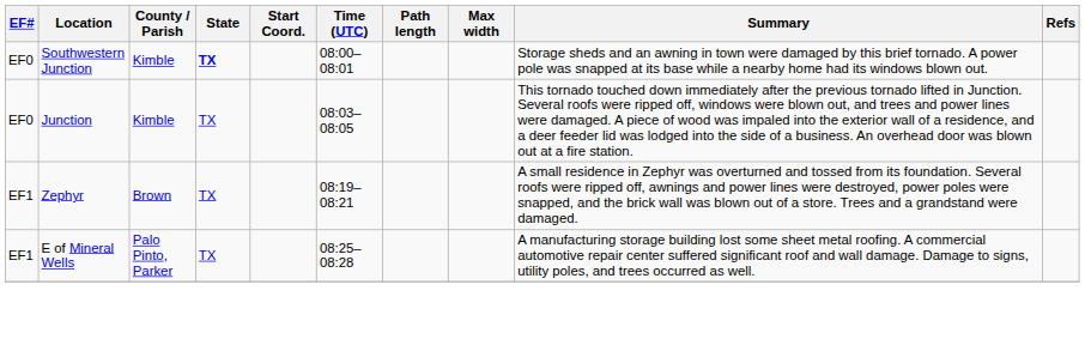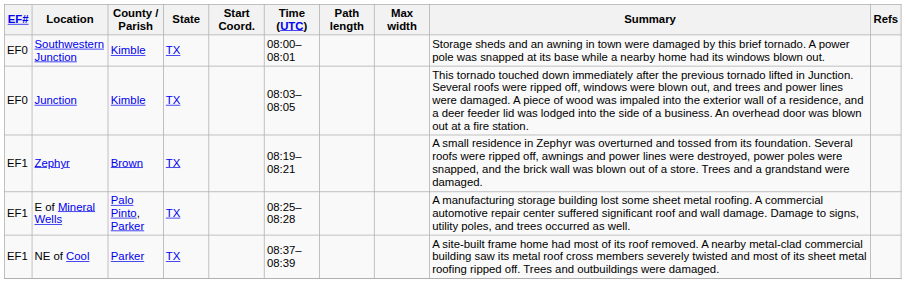 <table class="wikitable sortable" style="width:100%;">
 <tr>
 <th scope="col"  style="width:3%; text-align:center;"><a href='#'>EF#</a></th>
 <th scope="col"  style="width:7%; text-align:center;" class="unsortable">Location</th>
 <th scope="col"  style="width:6%; text-align:center;" class="unsortable">County / Parish</th>
 <th scope="col"  style="width:5%; text-align:center;">State</th>
 <th scope="col"  style="width:6%; text-align:center;">Start Coord.</th>
 <th scope="col"  style="width:6%; text-align:center;">Time (<a href='#'>UTC</a>)</th>
 <th scope="col"  style="width:6%; text-align:center;">Path length</th>
 <th scope="col"  style="width:6%; text-align:center;">Max width</th>
 <th scope="col" class="unsortable" style="width:48%; text-align:center;">Summary</th>
 <th scope="col" class="unsortable" style="width:3%; text-align:center;">Refs</th>
 </tr>
 <tr>
 <td bgcolor=>EF0</td>
 <td><a href='#'>Southwestern Junction</a></td>
 <td><a href='#'>Kimble</a></td>
-<td><strong><a href='#'>TX</a></strong></td>
+<td><a href='#'>TX</a></td>
 <td></td>
 <td>08:00–08:01</td>
 <td></td>
 <td></td>
 <td>Storage sheds and an awning in town were damaged by this brief tornado. A power pole was snapped at its base while a nearby home had its windows blown out.</td>
 <td></td>
 </tr>
 <tr>
 <td bgcolor=>EF0</td>
 <td><a href='#'>Junction</a></td>
 <td><a href='#'>Kimble</a></td>
 <td><a href='#'>TX</a></td>
 <td></td>
 <td>08:03–08:05</td>
 <td></td>
 <td></td>
 <td>This tornado touched down immediately after the previous tornado lifted in Junction. Several roofs were ripped off, windows were blown out, and trees and power lines were damaged. A piece of wood was impaled into the exterior wall of a residence, and a deer feeder lid was lodged into the side of a business. An overhead door was blown out at a fire station.</td>
 <td></td>
 </tr>
 <tr>
 <td bgcolor=>EF1</td>
 <td><a href='#'>Zephyr</a></td>
 <td><a href='#'>Brown</a></td>
 <td><a href='#'>TX</a></td>
 <td></td>
 <td>08:19–08:21</td>
 <td></td>
 <td></td>
 <td>A small residence in Zephyr was overturned and tossed  from its foundation. Several roofs were ripped off, awnings and power lines were destroyed, power poles were snapped, and the brick wall was blown out of a store. Trees and a grandstand were damaged.</td>
 <td></td>
 </tr>
 <tr>
 <td bgcolor=>EF1</td>
 <td>E of <a href='#'>Mineral Wells</a></td>
 <td><a href='#'>Palo Pinto</a>, <a href='#'>Parker</a></td>
 <td><a href='#'>TX</a></td>
 <td></td>
 <td>08:25–08:28</td>
 <td></td>
 <td></td>
 <td>A manufacturing storage building lost some sheet metal roofing. A commercial automotive repair center suffered significant roof and wall damage. Damage to signs, utility poles, and trees occurred as well.</td>
 <td></td>
 </tr>
 <tr>
+<td bgcolor=>EF1</td>
+<td>NE of <a href='#'>Cool</a></td>
+<td><a href='#'>Parker</a></td>
+<td><a href='#'>TX</a></td>
+<td></td>
+<td>08:37–08:39</td>
+<td></td>
+<td></td>
+<td>A site-built frame home had most of its roof removed. A nearby metal-clad commercial building saw its metal roof cross members severely twisted and most of its sheet metal roofing ripped off. Trees and outbuildings were damaged.</td>
+<td></td>
+</tr>
+<tr>
 </tr>
 </table>
